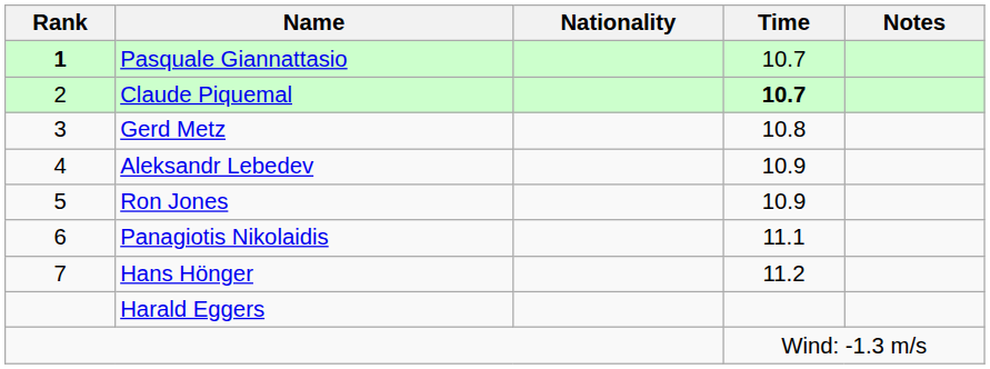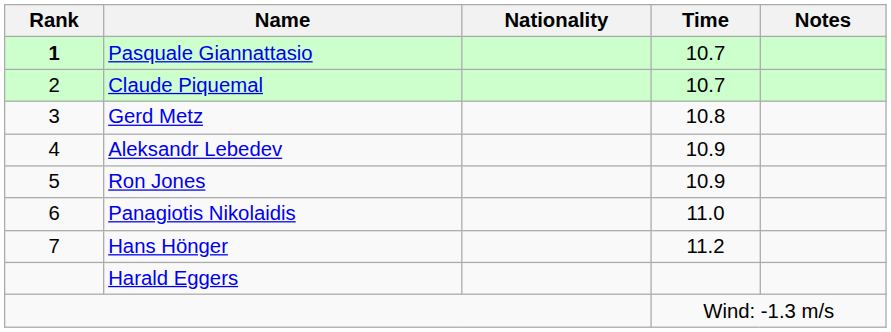 <table class="wikitable sortable" style="text-align:center;width: 55%">
 <tr>
 <th>Rank</th>
 <th>Name</th>
 <th>Nationality</th>
 <th>Time</th>
 <th>Notes</th>
 </tr>
 <tr bgcolor=ccffcc>
 <td><strong>1</strong></td>
 <td align=left><a href='#'>Pasquale Giannattasio</a></td>
 <td align=left></td>
 <td>10.7</td>
 <td></td>
 </tr>
 <tr bgcolor=ccffcc>
 <td>2</td>
 <td align=left><a href='#'>Claude Piquemal</a></td>
 <td align=left></td>
-<td><strong>10.7</strong></td>
+<td>10.7</td>
 <td></td>
 </tr>
 <tr>
 <td>3</td>
 <td align=left><a href='#'>Gerd Metz</a></td>
 <td align=left></td>
 <td>10.8</td>
 <td></td>
 </tr>
 <tr>
 <td>4</td>
 <td align=left><a href='#'>Aleksandr Lebedev</a></td>
 <td align=left></td>
 <td>10.9</td>
 <td></td>
 </tr>
 <tr>
 <td>5</td>
 <td align=left><a href='#'>Ron Jones</a></td>
 <td align=left></td>
 <td>10.9</td>
 <td></td>
 </tr>
 <tr>
 <td>6</td>
 <td align=left><a href='#'>Panagiotis Nikolaidis</a></td>
 <td align=left></td>
-<td>11.1</td>
+<td>11.0</td>
 <td></td>
 </tr>
 <tr>
 <td>7</td>
 <td align=left><a href='#'>Hans Hönger</a></td>
 <td align=left></td>
 <td>11.2</td>
 <td></td>
 </tr>
 <tr>
 <td></td>
 <td align=left><a href='#'>Harald Eggers</a></td>
 <td align=left></td>
 <td></td>
 <td></td>
 </tr>
 <tr>
 <td colspan="3"></td>
 <td colspan="2">Wind: -1.3 m/s</td>
 </tr>
 </table>
